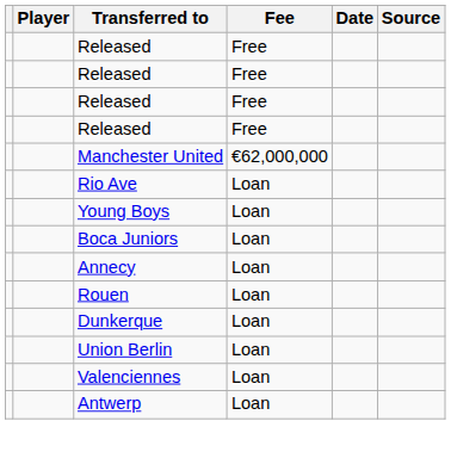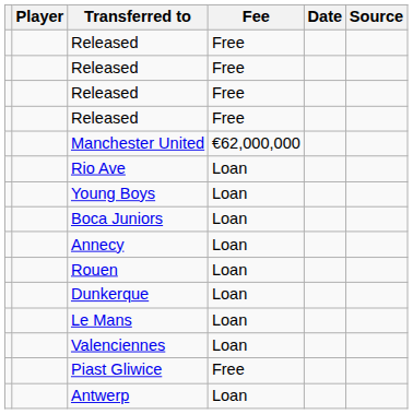 <table class="wikitable plainrowheaders sortable">
 <tr>
 <th></th>
 <th scope="col">Player</th>
 <th>Transferred to</th>
 <th style="width: 80px;">Fee</th>
 <th scope="col">Date</th>
 <th scope="col">Source</th>
 </tr>
 <tr>
 <td align="center"></td>
 <td></td>
 <td>Released</td>
 <td>Free</td>
 <td></td>
 <td></td>
 </tr>
 <tr>
 <td align="center"></td>
 <td></td>
 <td>Released</td>
 <td>Free</td>
 <td></td>
 <td></td>
 </tr>
 <tr>
 <td align="center"></td>
 <td></td>
 <td>Released</td>
 <td>Free</td>
 <td></td>
 <td></td>
 </tr>
 <tr>
 <td align="center"></td>
 <td></td>
 <td>Released</td>
 <td>Free</td>
 <td></td>
 <td></td>
 </tr>
 <tr>
 <td align="center"></td>
 <td></td>
 <td> <a href='#'>Manchester United</a></td>
 <td>€62,000,000</td>
 <td></td>
 <td></td>
 </tr>
 <tr>
 <td align="center"></td>
 <td></td>
 <td> <a href='#'>Rio Ave</a></td>
 <td>Loan</td>
 <td></td>
 <td></td>
 </tr>
 <tr>
 <td align="center"></td>
 <td></td>
 <td> <a href='#'>Young Boys</a></td>
 <td>Loan</td>
 <td></td>
 <td></td>
 </tr>
 <tr>
 <td align="center"></td>
 <td></td>
 <td> <a href='#'>Boca Juniors</a></td>
 <td>Loan</td>
 <td></td>
 <td></td>
 </tr>
 <tr>
 <td align="center"></td>
 <td></td>
 <td> <a href='#'>Annecy</a></td>
 <td>Loan</td>
 <td></td>
 <td></td>
 </tr>
 <tr>
 <td align="center"></td>
 <td></td>
 <td> <a href='#'>Rouen</a></td>
 <td>Loan</td>
 <td></td>
 <td></td>
 </tr>
 <tr>
 <td align="center"></td>
 <td></td>
 <td> <a href='#'>Dunkerque</a></td>
 <td>Loan</td>
 <td></td>
 <td></td>
 </tr>
 <tr>
 <td align="center"></td>
 <td></td>
-<td> <a href='#'>Union Berlin</a></td>
+<td> <a href='#'>Le Mans</a></td>
 <td>Loan</td>
 <td></td>
 <td></td>
 </tr>
 <tr>
 <td align="center"></td>
 <td></td>
 <td> <a href='#'>Valenciennes</a></td>
 <td>Loan</td>
 <td></td>
 <td></td>
 </tr>
 <tr>
 <td align="center"></td>
 <td></td>
+<td> <a href='#'>Piast Gliwice</a></td>
+<td>Free</td>
+<td></td>
+<td></td>
+</tr>
+<tr>
+<td align="center"></td>
+<td></td>
 <td> <a href='#'>Antwerp</a></td>
 <td>Loan</td>
 <td></td>
 <td></td>
 </tr>
 </table>
